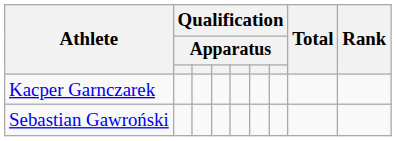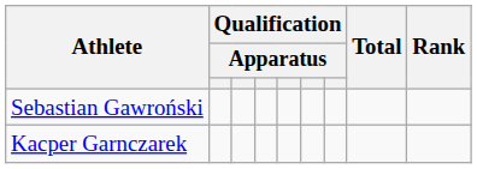 <table class="wikitable" style="font-size:90%">
 <tr>
 <th rowspan=3>Athlete</th>
 <th colspan =6>Qualification</th>
 <th rowspan=3>Total</th>
 <th rowspan=3>Rank</th>
 </tr>
 <tr style="font-size:95%">
 <th colspan=6>Apparatus</th>
 </tr>
 <tr style="font-size:95%">
 <th></th>
 <th></th>
 <th></th>
 <th></th>
 <th></th>
 <th></th>
 </tr>
 <tr align=center>
+<td align=left><a href='#'>Sebastian Gawroński</a></td>
+<td></td>
+<td></td>
+<td></td>
+<td></td>
+<td></td>
+<td></td>
+<td></td>
+<td></td>
+</tr>
+<tr align=center>
 <td align=left><a href='#'>Kacper Garnczarek</a></td>
 <td></td>
 <td></td>
 <td></td>
 <td></td>
 <td></td>
 <td></td>
 <td></td>
 <td></td>
 </tr>
-<tr align=center>
-<td align=left><a href='#'>Sebastian Gawroński</a></td>
-<td></td>
-<td></td>
-<td></td>
-<td></td>
-<td></td>
-<td></td>
-<td></td>
-<td></td>
-</tr>
 </table>
